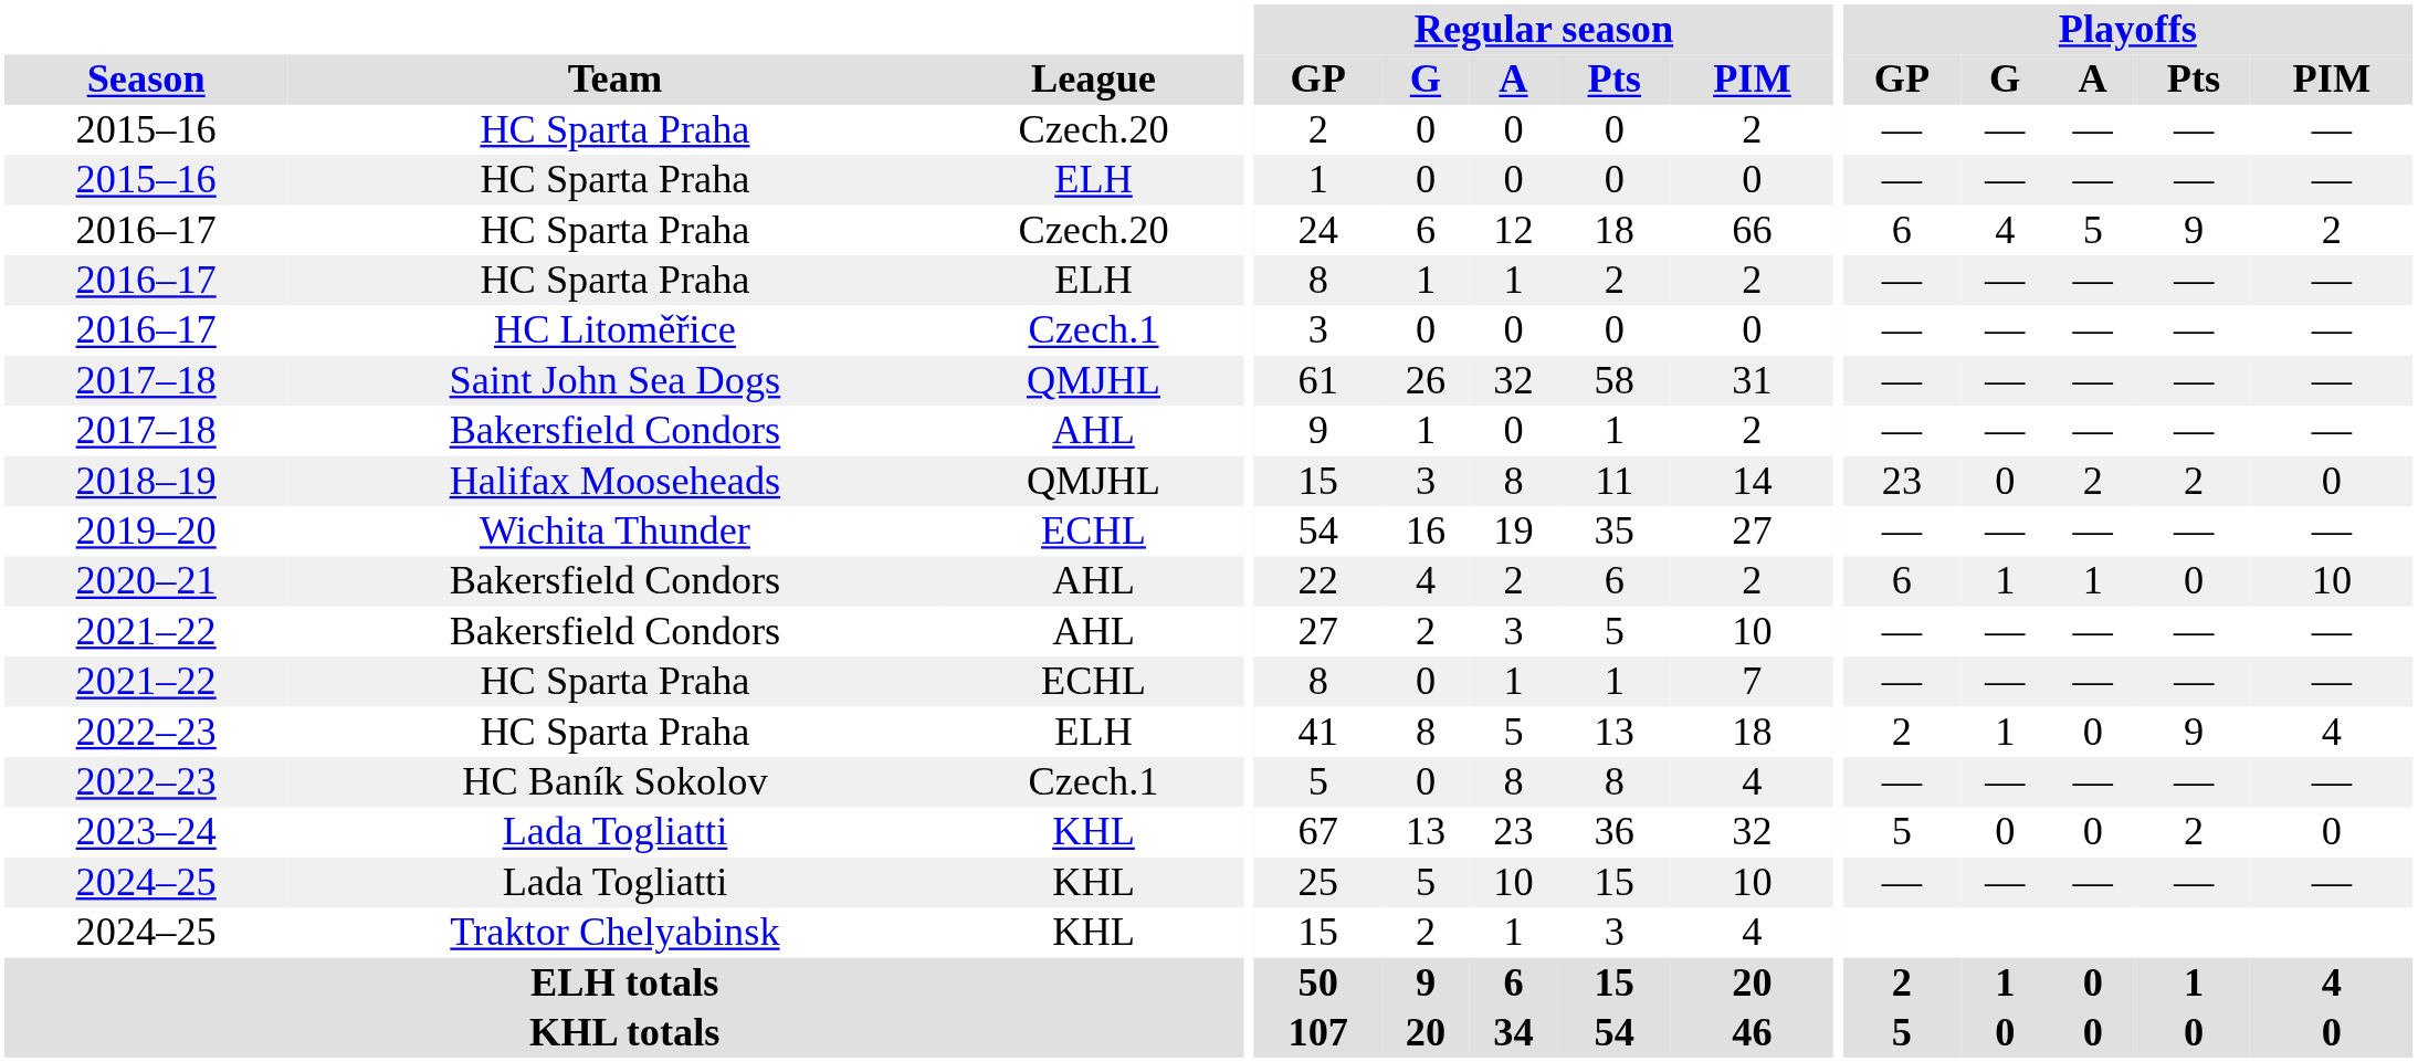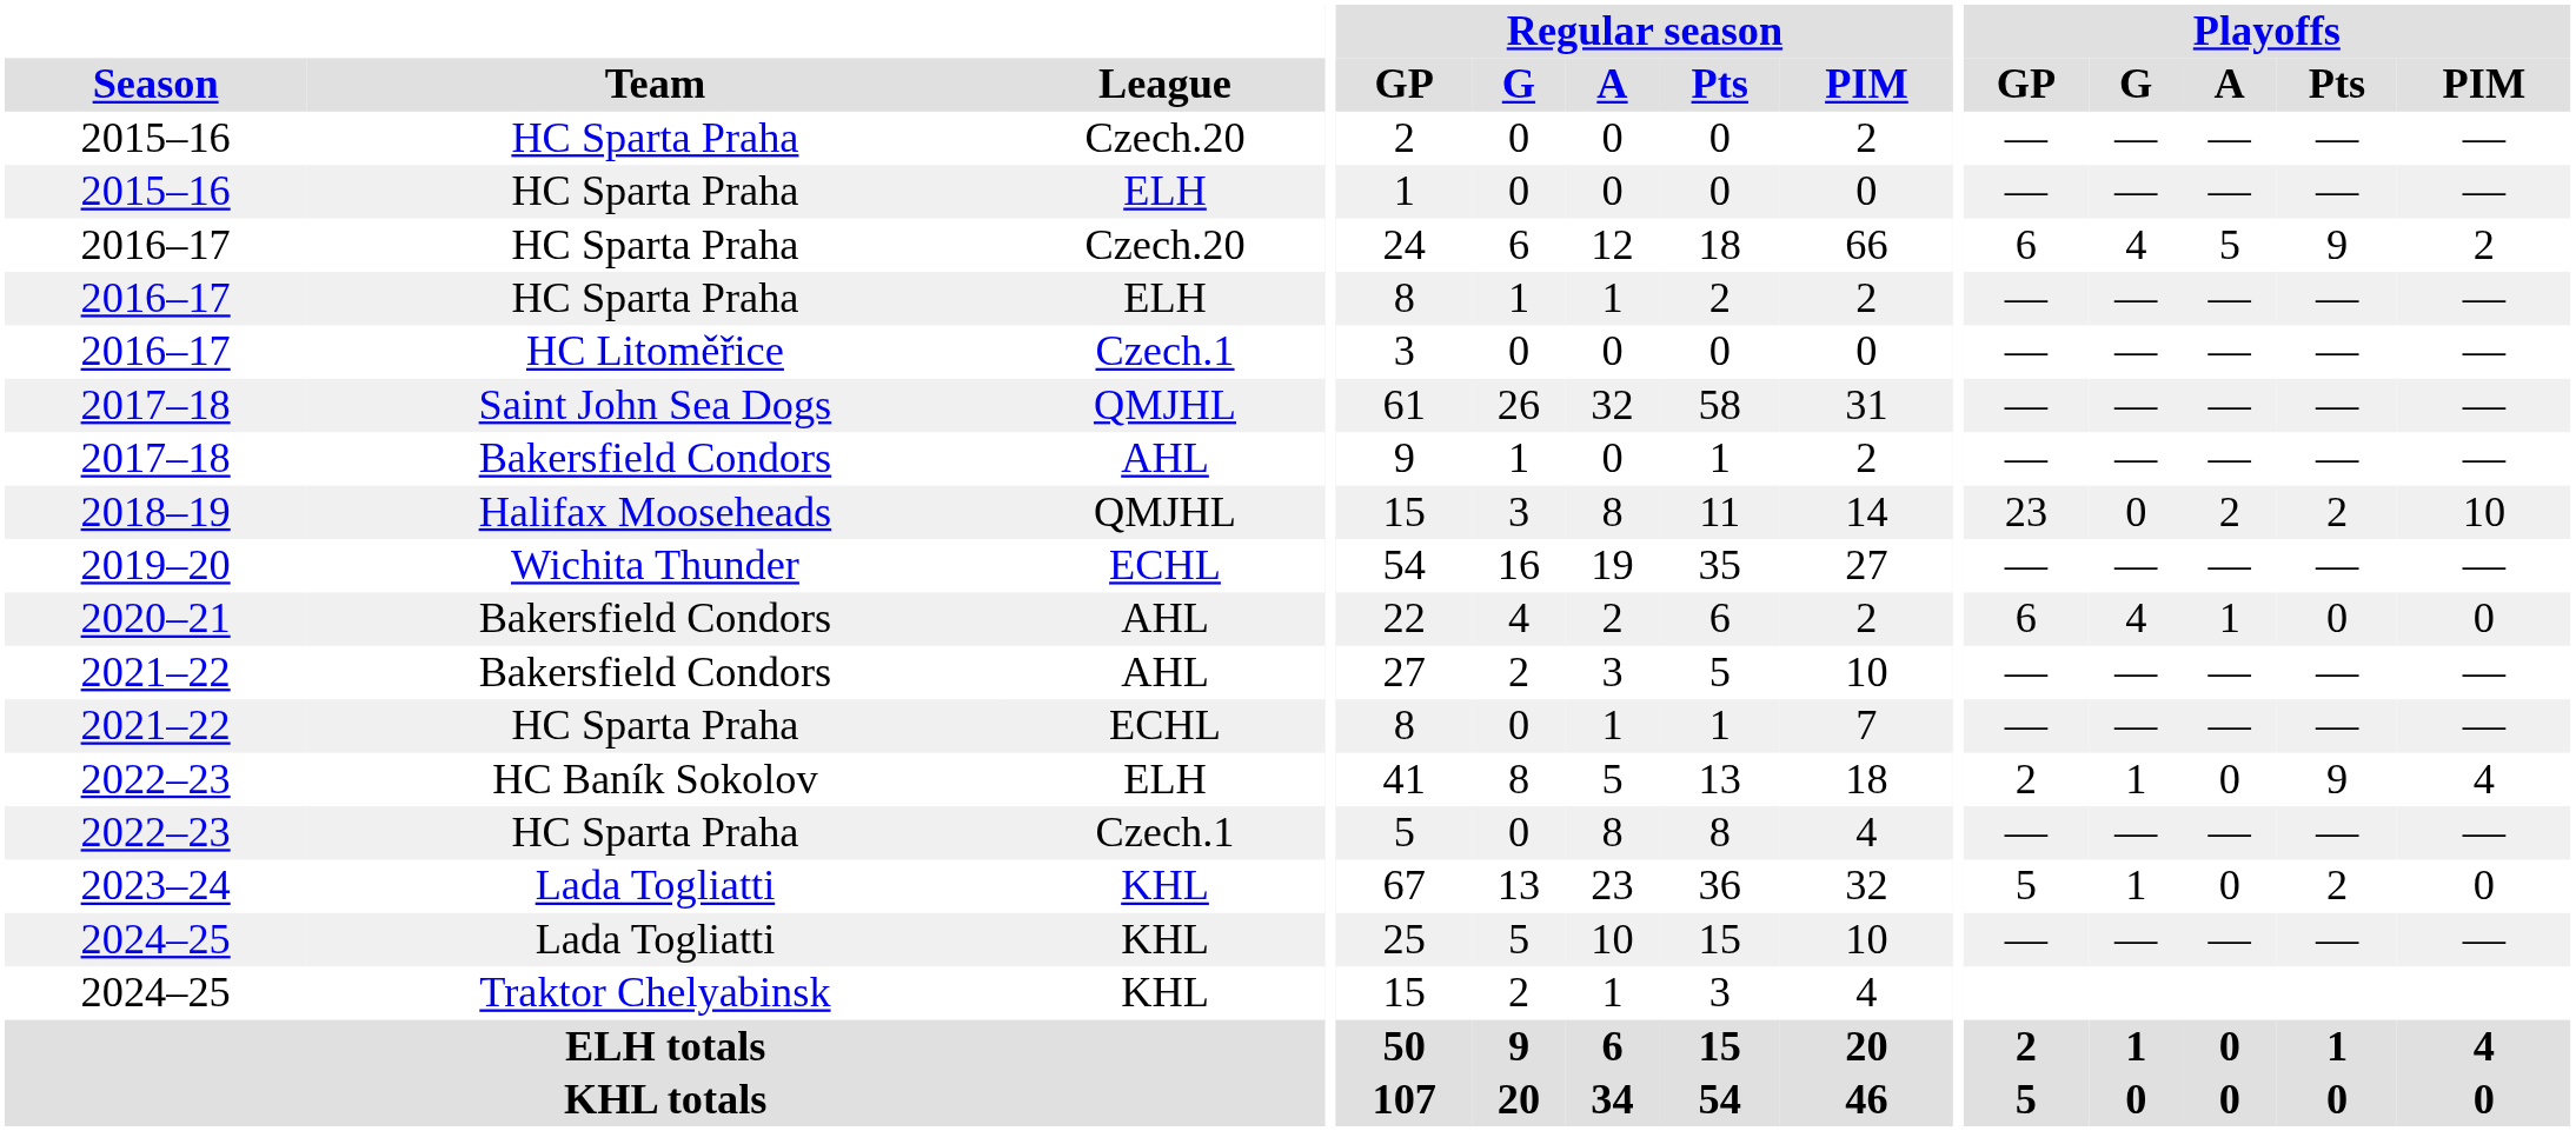 <table border="0" cellpadding="1" cellspacing="0" style="text-align:center; width:60em">
 <tr bgcolor="#e0e0e0">
 <th colspan="3" bgcolor="#ffffff"></th>
 <th rowspan="99" bgcolor="#ffffff"></th>
 <th colspan="5"><a href='#'>Regular season</a></th>
 <th rowspan="99" bgcolor="#ffffff"></th>
 <th colspan="5"><a href='#'>Playoffs</a></th>
 </tr>
 <tr bgcolor="#e0e0e0">
 <th><a href='#'>Season</a></th>
 <th>Team</th>
 <th>League</th>
 <th>GP</th>
 <th><a href='#'>G</a></th>
 <th><a href='#'>A</a></th>
 <th><a href='#'>Pts</a></th>
 <th><a href='#'>PIM</a></th>
 <th>GP</th>
 <th>G</th>
 <th>A</th>
 <th>Pts</th>
 <th>PIM</th>
 </tr>
 <tr>
 <td>2015–16</td>
 <td><a href='#'>HC Sparta Praha</a></td>
 <td>Czech.20</td>
 <td>2</td>
 <td>0</td>
 <td>0</td>
 <td>0</td>
 <td>2</td>
 <td>—</td>
 <td>—</td>
 <td>—</td>
 <td>—</td>
 <td>—</td>
 </tr>
 <tr bgcolor="#f0f0f0">
 <td><a href='#'>2015–16</a></td>
 <td>HC Sparta Praha</td>
 <td><a href='#'>ELH</a></td>
 <td>1</td>
 <td>0</td>
 <td>0</td>
 <td>0</td>
 <td>0</td>
 <td>—</td>
 <td>—</td>
 <td>—</td>
 <td>—</td>
 <td>—</td>
 </tr>
 <tr>
 <td>2016–17</td>
 <td>HC Sparta Praha</td>
 <td>Czech.20</td>
 <td>24</td>
 <td>6</td>
 <td>12</td>
 <td>18</td>
 <td>66</td>
 <td>6</td>
 <td>4</td>
 <td>5</td>
 <td>9</td>
 <td>2</td>
 </tr>
 <tr bgcolor="#f0f0f0">
 <td><a href='#'>2016–17</a></td>
 <td>HC Sparta Praha</td>
 <td>ELH</td>
 <td>8</td>
 <td>1</td>
 <td>1</td>
 <td>2</td>
 <td>2</td>
 <td>—</td>
 <td>—</td>
 <td>—</td>
 <td>—</td>
 <td>—</td>
 </tr>
 <tr>
 <td><a href='#'>2016–17</a></td>
 <td><a href='#'>HC Litoměřice</a></td>
 <td><a href='#'>Czech.1</a></td>
 <td>3</td>
 <td>0</td>
 <td>0</td>
 <td>0</td>
 <td>0</td>
 <td>—</td>
 <td>—</td>
 <td>—</td>
 <td>—</td>
 <td>—</td>
 </tr>
 <tr bgcolor="#f0f0f0">
 <td><a href='#'>2017–18</a></td>
 <td><a href='#'>Saint John Sea Dogs</a></td>
 <td><a href='#'>QMJHL</a></td>
 <td>61</td>
 <td>26</td>
 <td>32</td>
 <td>58</td>
 <td>31</td>
 <td>—</td>
 <td>—</td>
 <td>—</td>
 <td>—</td>
 <td>—</td>
 </tr>
 <tr ALIGN="center">
 <td><a href='#'>2017–18</a></td>
 <td><a href='#'>Bakersfield Condors</a></td>
 <td><a href='#'>AHL</a></td>
 <td>9</td>
 <td>1</td>
 <td>0</td>
 <td>1</td>
 <td>2</td>
 <td>—</td>
 <td>—</td>
 <td>—</td>
 <td>—</td>
 <td>—</td>
 </tr>
 <tr bgcolor="#f0f0f0">
 <td><a href='#'>2018–19</a></td>
 <td><a href='#'>Halifax Mooseheads</a></td>
 <td>QMJHL</td>
 <td>15</td>
 <td>3</td>
 <td>8</td>
 <td>11</td>
 <td>14</td>
 <td>23</td>
 <td>0</td>
 <td>2</td>
 <td>2</td>
-<td>0</td>
+<td>10</td>
 </tr>
 <tr ALIGN="center">
 <td><a href='#'>2019–20</a></td>
 <td><a href='#'>Wichita Thunder</a></td>
 <td><a href='#'>ECHL</a></td>
 <td>54</td>
 <td>16</td>
 <td>19</td>
 <td>35</td>
 <td>27</td>
 <td>—</td>
 <td>—</td>
 <td>—</td>
 <td>—</td>
 <td>—</td>
 </tr>
 <tr bgcolor="#f0f0f0">
 <td><a href='#'>2020–21</a></td>
 <td>Bakersfield Condors</td>
 <td>AHL</td>
 <td>22</td>
 <td>4</td>
 <td>2</td>
 <td>6</td>
 <td>2</td>
 <td>6</td>
-<td>1</td>
+<td>4</td>
 <td>1</td>
 <td>0</td>
-<td>10</td>
+<td>0</td>
 </tr>
 <tr>
 <td><a href='#'>2021–22</a></td>
 <td>Bakersfield Condors</td>
 <td>AHL</td>
 <td>27</td>
 <td>2</td>
 <td>3</td>
 <td>5</td>
 <td>10</td>
 <td>—</td>
 <td>—</td>
 <td>—</td>
 <td>—</td>
 <td>—</td>
 </tr>
 <tr bgcolor="#f0f0f0">
 <td><a href='#'>2021–22</a></td>
 <td>HC Sparta Praha</td>
 <td>ECHL</td>
 <td>8</td>
 <td>0</td>
 <td>1</td>
 <td>1</td>
 <td>7</td>
 <td>—</td>
 <td>—</td>
 <td>—</td>
 <td>—</td>
 <td>—</td>
 </tr>
 <tr>
 <td><a href='#'>2022–23</a></td>
-<td>HC Sparta Praha</td>
+<td>HC Baník Sokolov</td>
 <td>ELH</td>
 <td>41</td>
 <td>8</td>
 <td>5</td>
 <td>13</td>
 <td>18</td>
 <td>2</td>
 <td>1</td>
 <td>0</td>
 <td>9</td>
 <td>4</td>
 </tr>
 <tr bgcolor="#f0f0f0">
 <td><a href='#'>2022–23</a></td>
-<td>HC Baník Sokolov</td>
+<td>HC Sparta Praha</td>
 <td>Czech.1</td>
 <td>5</td>
 <td>0</td>
 <td>8</td>
 <td>8</td>
 <td>4</td>
 <td>—</td>
 <td>—</td>
 <td>—</td>
 <td>—</td>
 <td>—</td>
 </tr>
 <tr>
 <td><a href='#'>2023–24</a></td>
 <td><a href='#'>Lada Togliatti</a></td>
 <td><a href='#'>KHL</a></td>
 <td>67</td>
 <td>13</td>
 <td>23</td>
 <td>36</td>
 <td>32</td>
 <td>5</td>
-<td>0</td>
+<td>1</td>
 <td>0</td>
 <td>2</td>
 <td>0</td>
 </tr>
 <tr bgcolor="#f0f0f0">
 <td><a href='#'>2024–25</a></td>
 <td>Lada Togliatti</td>
 <td>KHL</td>
 <td>25</td>
 <td>5</td>
 <td>10</td>
 <td>15</td>
 <td>10</td>
 <td>—</td>
 <td>—</td>
 <td>—</td>
 <td>—</td>
 <td>—</td>
 </tr>
 <tr>
 <td>2024–25</td>
 <td><a href='#'>Traktor Chelyabinsk</a></td>
 <td>KHL</td>
 <td>15</td>
 <td>2</td>
 <td>1</td>
 <td>3</td>
 <td>4</td>
 <td></td>
 <td></td>
 <td></td>
 <td></td>
 <td></td>
 </tr>
 <tr bgcolor="#e0e0e0">
 <th colspan="3">ELH totals</th>
 <th>50</th>
 <th>9</th>
 <th>6</th>
 <th>15</th>
 <th>20</th>
 <th>2</th>
 <th>1</th>
 <th>0</th>
 <th>1</th>
 <th>4</th>
 </tr>
 <tr bgcolor="#e0e0e0">
 <th colspan="3">KHL totals</th>
 <th>107</th>
 <th>20</th>
 <th>34</th>
 <th>54</th>
 <th>46</th>
 <th>5</th>
 <th>0</th>
 <th>0</th>
 <th>0</th>
 <th>0</th>
 </tr>
 </table>
